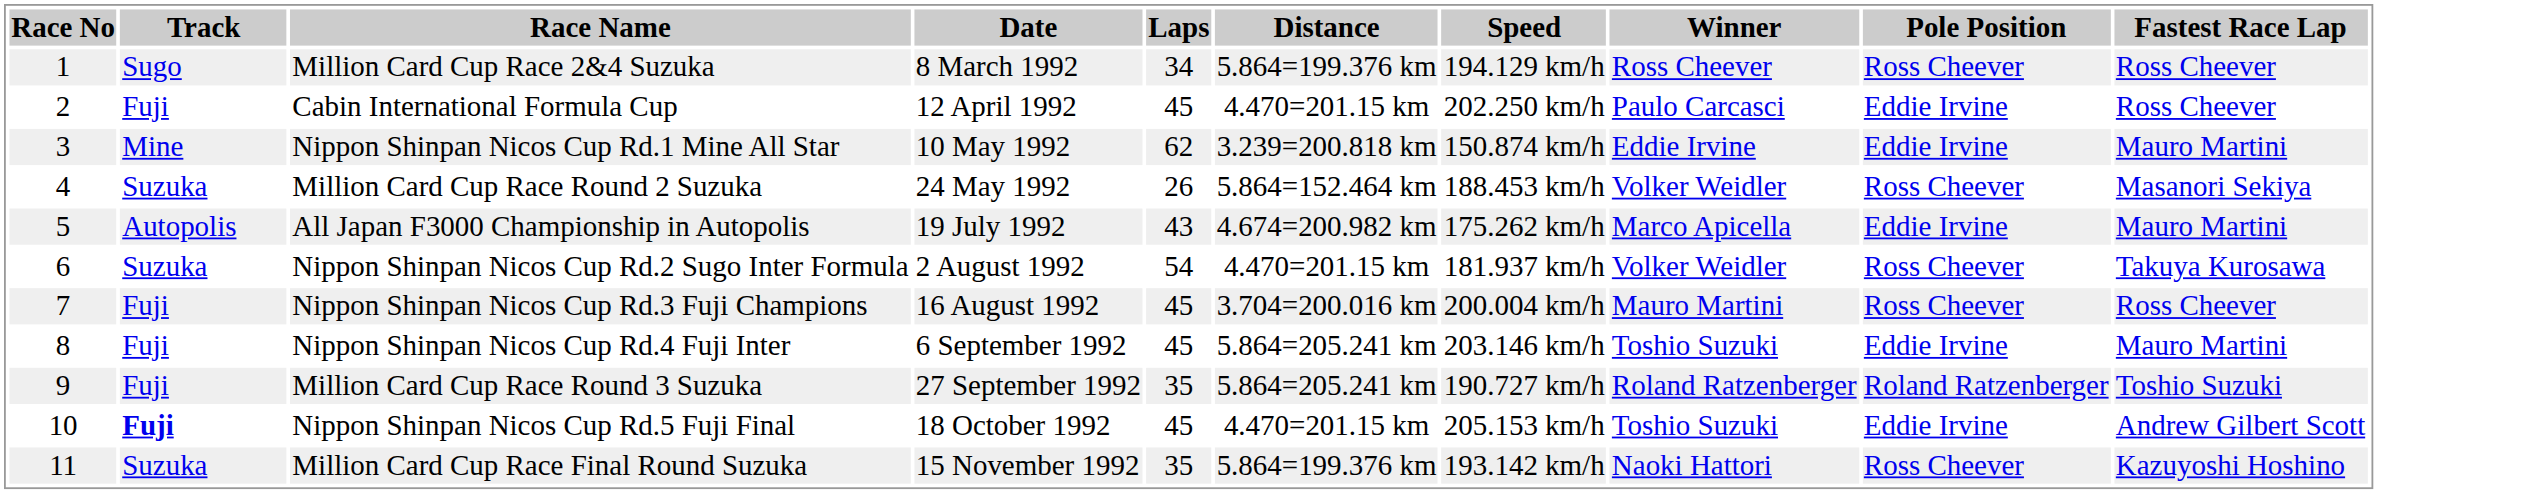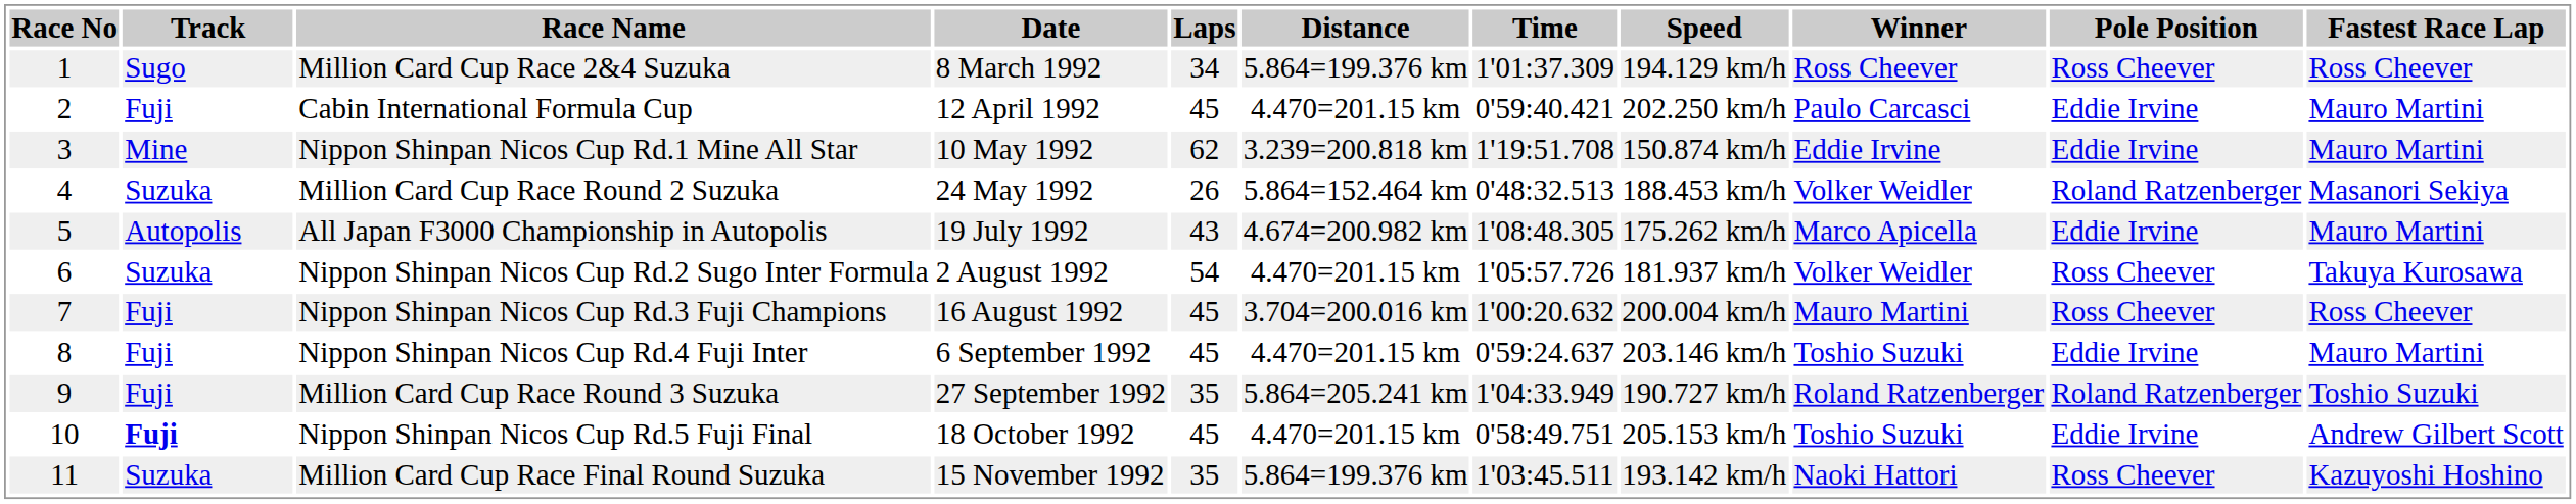 <table border="0" style="border: 1px solid #999; background-color:#FFFFFF; text-align:center">
 <tr align="center" style="background:#CCCCCC;">
 <th>Race No</th>
 <th>Track</th>
 <th>Race Name</th>
 <th>Date</th>
 <th>Laps</th>
 <th>Distance</th>
+<th>Time</th>
 <th>Speed</th>
 <th>Winner</th>
 <th>Pole Position</th>
 <th>Fastest Race Lap</th>
 </tr>
 <tr style="background:#EFEFEF;">
 <td>1</td>
 <td align="left"><a href='#'>Sugo</a></td>
 <td align="left">Million Card Cup Race 2&4 Suzuka</td>
 <td align="left">8 March 1992</td>
 <td>34</td>
 <td>5.864=199.376 km</td>
+<td>1'01:37.309</td>
 <td>194.129 km/h</td>
 <td align="left"><a href='#'>Ross Cheever</a></td>
 <td align="left"><a href='#'>Ross Cheever</a></td>
 <td align="left"><a href='#'>Ross Cheever</a></td>
 </tr>
 <tr>
 <td>2</td>
 <td align="left"><a href='#'>Fuji</a></td>
 <td align="left">Cabin International Formula Cup</td>
 <td align="left">12 April 1992</td>
 <td>45</td>
 <td>4.470=201.15 km</td>
+<td>0'59:40.421</td>
 <td>202.250 km/h</td>
 <td align="left"><a href='#'>Paulo Carcasci</a></td>
 <td align="left"><a href='#'>Eddie Irvine</a></td>
-<td align="left"><a href='#'>Ross Cheever</a></td>
+<td align="left"><a href='#'>Mauro Martini</a></td>
 </tr>
 <tr style="background:#EFEFEF;">
 <td>3</td>
 <td align="left"><a href='#'>Mine</a></td>
 <td align="left">Nippon Shinpan Nicos Cup Rd.1 Mine All Star</td>
 <td align="left">10 May 1992</td>
 <td>62</td>
 <td>3.239=200.818 km</td>
+<td>1'19:51.708</td>
 <td>150.874 km/h</td>
 <td align="left"><a href='#'>Eddie Irvine</a></td>
 <td align="left"><a href='#'>Eddie Irvine</a></td>
 <td align="left"><a href='#'>Mauro Martini</a></td>
 </tr>
 <tr>
 <td>4</td>
 <td align="left"><a href='#'>Suzuka</a></td>
 <td align="left">Million Card Cup Race Round 2 Suzuka</td>
 <td align="left">24 May 1992</td>
 <td>26</td>
 <td>5.864=152.464 km</td>
+<td>0'48:32.513</td>
 <td>188.453 km/h</td>
 <td align="left"><a href='#'>Volker Weidler</a></td>
-<td align="left"><a href='#'>Ross Cheever</a></td>
+<td align="left"><a href='#'>Roland Ratzenberger</a></td>
 <td align="left"><a href='#'>Masanori Sekiya</a></td>
 </tr>
 <tr style="background:#EFEFEF;">
 <td>5</td>
 <td align="left"><a href='#'>Autopolis</a></td>
 <td align="left">All Japan F3000 Championship in Autopolis</td>
 <td align="left">19 July 1992</td>
 <td>43</td>
 <td>4.674=200.982 km</td>
+<td>1'08:48.305</td>
 <td>175.262 km/h</td>
 <td align="left"><a href='#'>Marco Apicella</a></td>
 <td align="left"><a href='#'>Eddie Irvine</a></td>
 <td align="left"><a href='#'>Mauro Martini</a></td>
 </tr>
 <tr>
 <td>6</td>
 <td align="left" width="90"><a href='#'>Suzuka</a></td>
 <td align="left">Nippon Shinpan Nicos Cup Rd.2 Sugo Inter Formula</td>
 <td align="left">2 August 1992</td>
 <td>54</td>
 <td>4.470=201.15 km</td>
+<td>1'05:57.726</td>
 <td>181.937 km/h</td>
 <td align="left"><a href='#'>Volker Weidler</a></td>
 <td align="left"><a href='#'>Ross Cheever</a></td>
 <td align="left"><a href='#'>Takuya Kurosawa</a></td>
 </tr>
 <tr style="background:#EFEFEF;">
 <td>7</td>
 <td align="left"><a href='#'>Fuji</a></td>
 <td align="left">Nippon Shinpan Nicos Cup Rd.3 Fuji Champions</td>
 <td align="left">16 August 1992</td>
 <td>45</td>
 <td>3.704=200.016 km</td>
+<td>1'00:20.632</td>
 <td>200.004 km/h</td>
 <td align="left"><a href='#'>Mauro Martini</a></td>
 <td align="left"><a href='#'>Ross Cheever</a></td>
 <td align="left"><a href='#'>Ross Cheever</a></td>
 </tr>
 <tr>
 <td>8</td>
 <td align="left"><a href='#'>Fuji</a></td>
 <td align="left">Nippon Shinpan Nicos Cup Rd.4 Fuji Inter</td>
 <td align="left">6 September 1992</td>
 <td>45</td>
-<td>5.864=205.241 km</td>
+<td>4.470=201.15 km</td>
+<td>0'59:24.637</td>
 <td>203.146 km/h</td>
 <td align="left"><a href='#'>Toshio Suzuki</a></td>
 <td align="left"><a href='#'>Eddie Irvine</a></td>
 <td align="left"><a href='#'>Mauro Martini</a></td>
 </tr>
 <tr style="background:#EFEFEF;">
 <td>9</td>
 <td align="left"><a href='#'>Fuji</a></td>
 <td align="left">Million Card Cup Race Round 3 Suzuka</td>
 <td align="left">27 September 1992</td>
 <td>35</td>
 <td>5.864=205.241 km</td>
+<td>1'04:33.949</td>
 <td>190.727 km/h</td>
 <td align="left"><a href='#'>Roland Ratzenberger</a></td>
 <td align="left"><a href='#'>Roland Ratzenberger</a></td>
 <td align="left"><a href='#'>Toshio Suzuki</a></td>
 </tr>
 <tr>
 <td>10</td>
 <td align="left"><strong><a href='#'>Fuji</a></strong></td>
 <td align="left">Nippon Shinpan Nicos Cup Rd.5 Fuji Final</td>
 <td align="left">18 October 1992</td>
 <td>45</td>
 <td>4.470=201.15 km</td>
+<td>0'58:49.751</td>
 <td>205.153 km/h</td>
 <td align="left"><a href='#'>Toshio Suzuki</a></td>
 <td align="left"><a href='#'>Eddie Irvine</a></td>
 <td align="left"><a href='#'>Andrew Gilbert Scott</a></td>
 </tr>
 <tr style="background:#EFEFEF;">
 <td>11</td>
 <td align="left"><a href='#'>Suzuka</a></td>
 <td align="left">Million Card Cup Race Final Round Suzuka</td>
 <td align="left">15 November 1992</td>
 <td>35</td>
 <td>5.864=199.376 km</td>
+<td>1'03:45.511</td>
 <td>193.142 km/h</td>
 <td align="left"><a href='#'>Naoki Hattori</a></td>
 <td align="left"><a href='#'>Ross Cheever</a></td>
 <td align="left"><a href='#'>Kazuyoshi Hoshino</a></td>
 </tr>
 </table>
